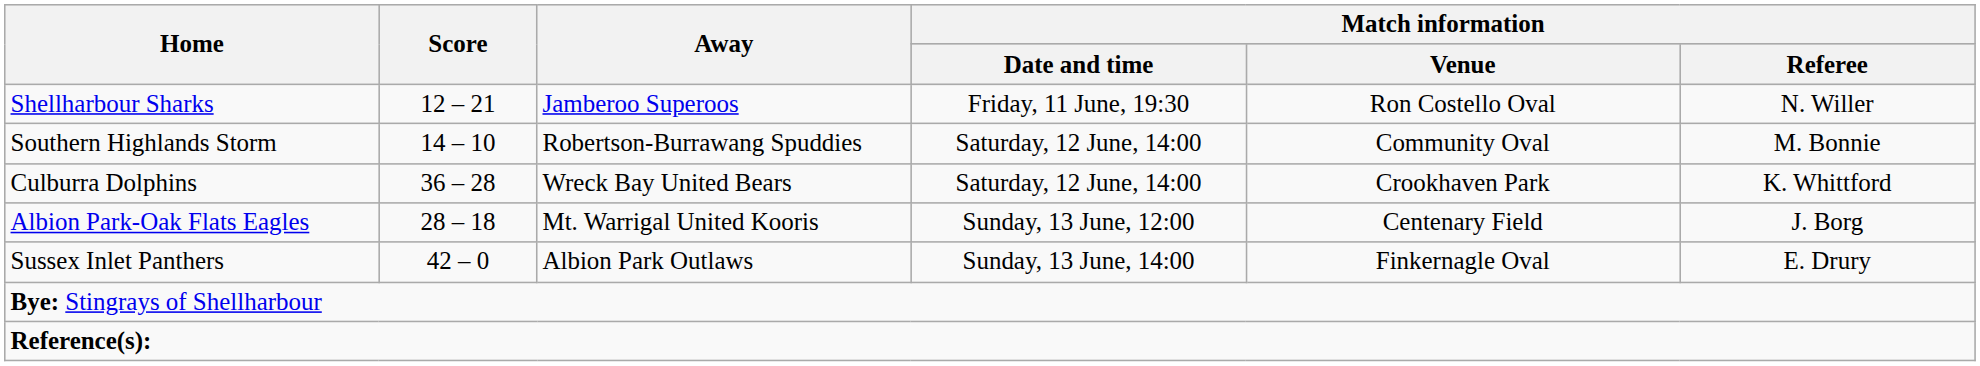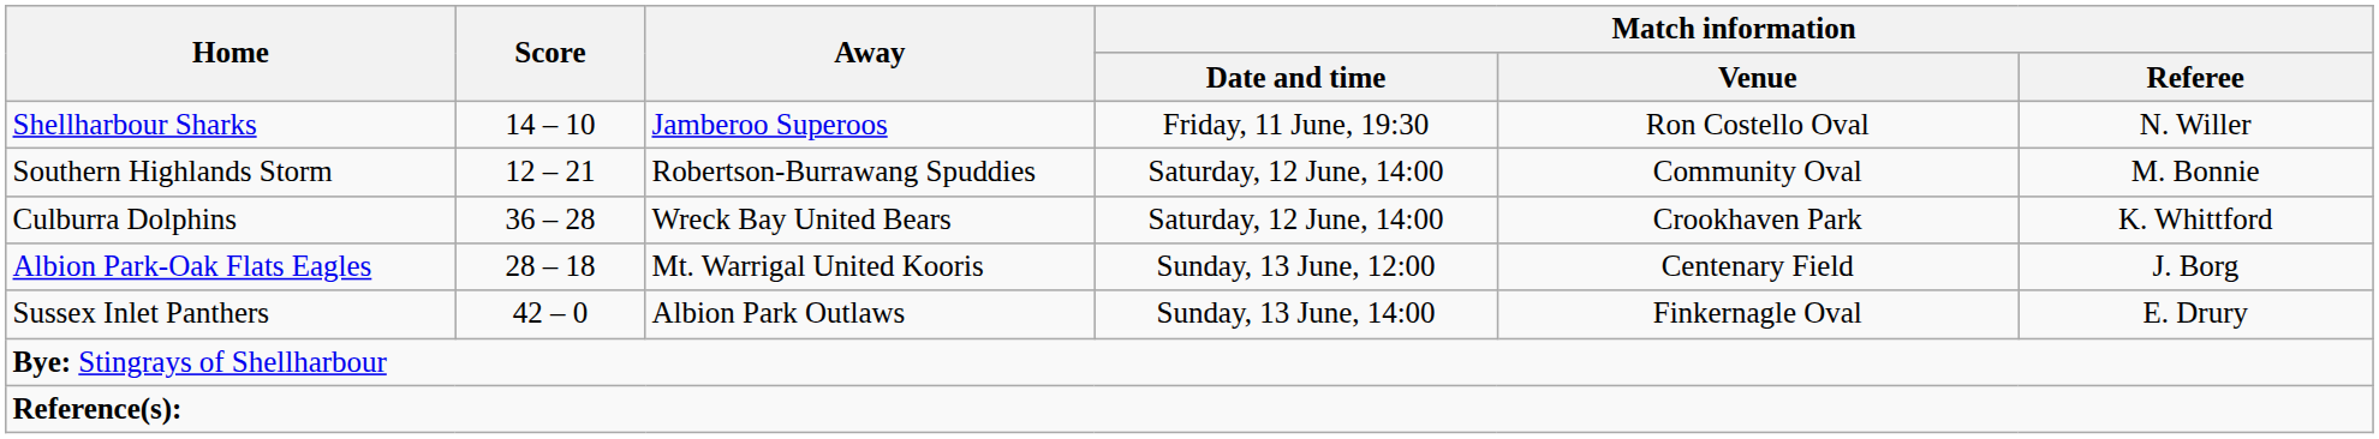 <table class="wikitable" width="100% text-align:center;">
 <tr>
 <th rowspan="2" width="19%">Home</th>
 <th rowspan="2" width="8%">Score</th>
 <th rowspan="2" width="19%">Away</th>
 <th colspan="3">Match information</th>
 </tr>
 <tr bgcolor="#CCCCCC">
 <th width="17%">Date and time</th>
 <th width="22%">Venue</th>
 <th>Referee</th>
 </tr>
 <tr>
 <td> <a href='#'>Shellharbour Sharks</a></td>
-<td style="text-align:center;">12 – 21</td>
+<td style="text-align:center;">14 – 10</td>
 <td> <a href='#'>Jamberoo Superoos</a></td>
 <td style="text-align:center;">Friday, 11 June, 19:30</td>
 <td style="text-align:center;">Ron Costello Oval</td>
 <td style="text-align:center;">N. Willer</td>
 </tr>
 <tr>
 <td> Southern Highlands Storm</td>
-<td style="text-align:center;">14 – 10</td>
+<td style="text-align:center;">12 – 21</td>
 <td> Robertson-Burrawang Spuddies</td>
 <td style="text-align:center;">Saturday, 12 June, 14:00</td>
 <td style="text-align:center;">Community Oval</td>
 <td style="text-align:center;">M. Bonnie</td>
 </tr>
 <tr>
 <td> Culburra Dolphins</td>
 <td style="text-align:center;">36 – 28</td>
 <td> Wreck Bay United Bears</td>
 <td style="text-align:center;">Saturday, 12 June, 14:00</td>
 <td style="text-align:center;">Crookhaven Park</td>
 <td style="text-align:center;">K. Whittford</td>
 </tr>
 <tr>
 <td> <a href='#'>Albion Park-Oak Flats Eagles</a></td>
 <td style="text-align:center;">28 – 18</td>
 <td> Mt. Warrigal United Kooris</td>
 <td style="text-align:center;">Sunday, 13 June, 12:00</td>
 <td style="text-align:center;">Centenary Field</td>
 <td style="text-align:center;">J. Borg</td>
 </tr>
 <tr>
 <td> Sussex Inlet Panthers</td>
 <td style="text-align:center;">42 – 0</td>
 <td> Albion Park Outlaws</td>
 <td style="text-align:center;">Sunday, 13 June, 14:00</td>
 <td style="text-align:center;">Finkernagle Oval</td>
 <td style="text-align:center;">E. Drury</td>
 </tr>
 <tr>
 <td colspan="6" align="centre"><strong>Bye:</strong>  <a href='#'>Stingrays of Shellharbour</a></td>
 </tr>
 <tr>
 <td colspan="6"><strong>Reference(s):</strong> </td>
 </tr>
 </table>
